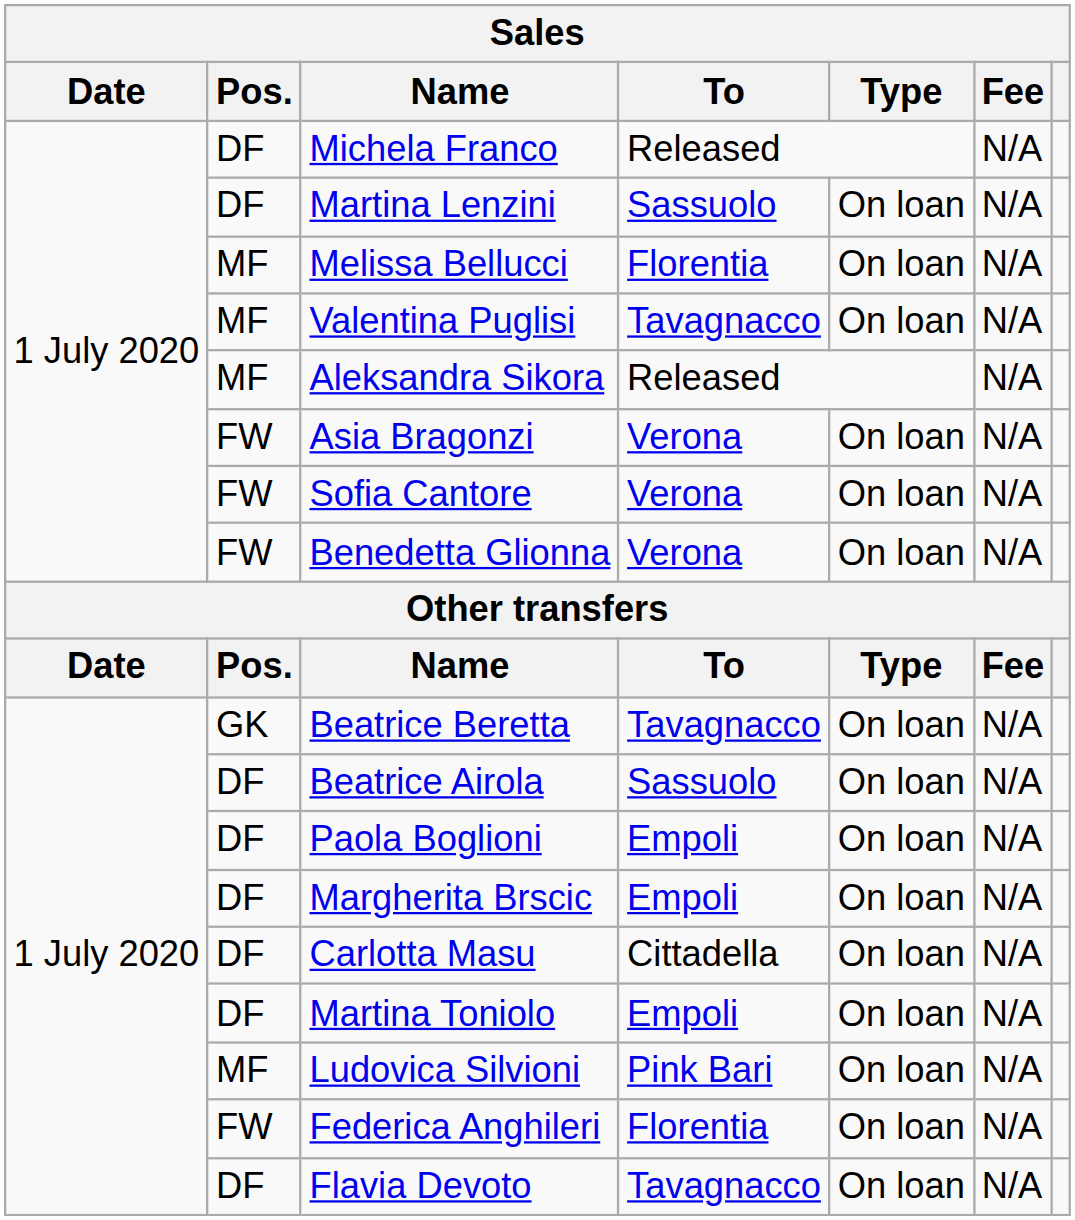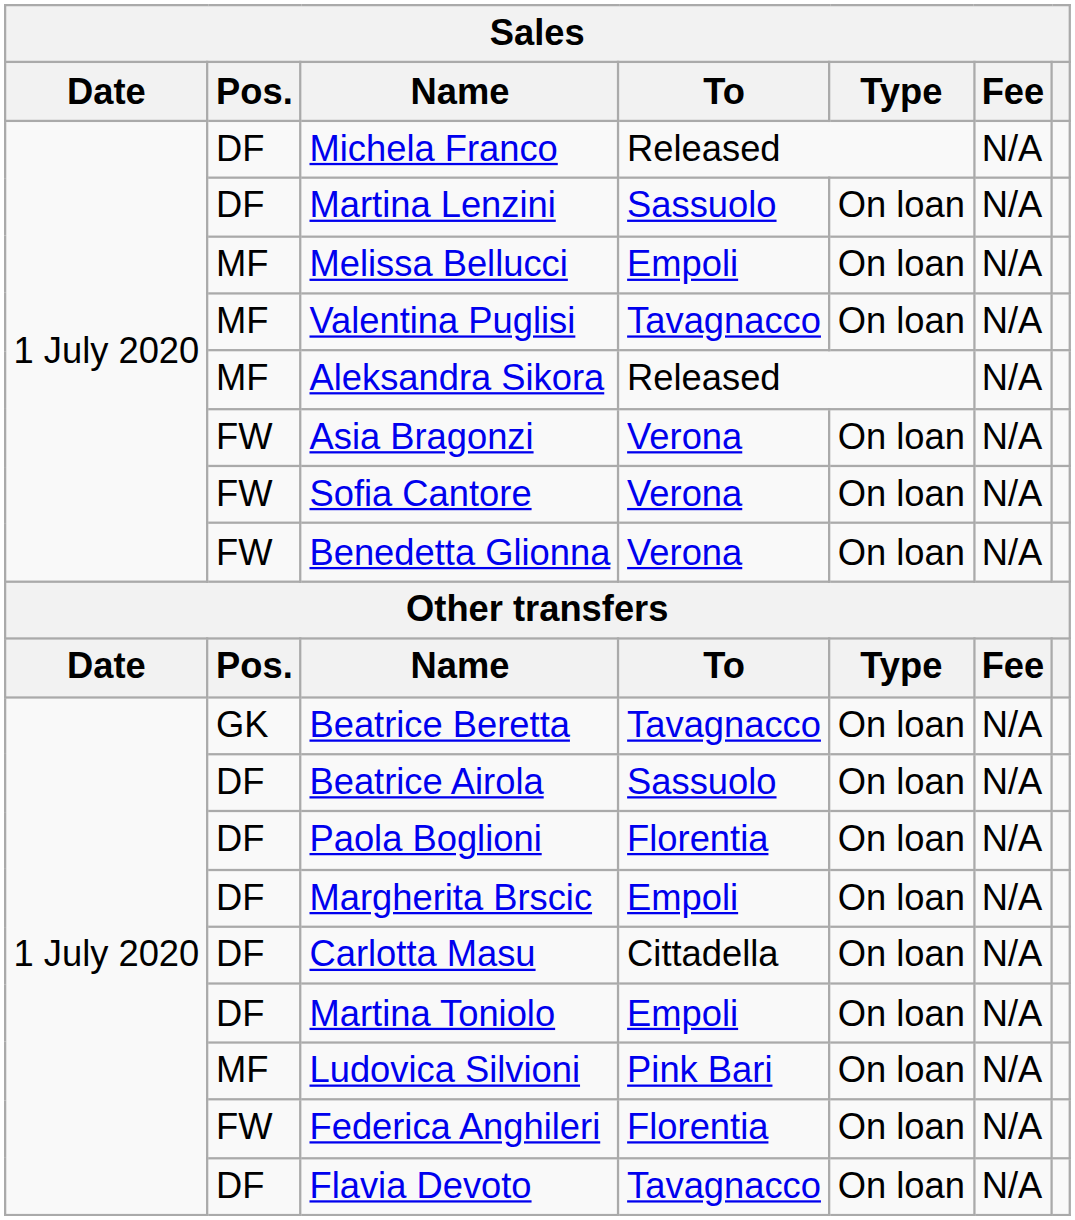 <table class="wikitable">
 <tr>
 <th colspan="7">Sales</th>
 </tr>
 <tr>
 <th>Date</th>
 <th>Pos.</th>
 <th>Name</th>
 <th>To</th>
 <th>Type</th>
 <th>Fee</th>
 <th></th>
 </tr>
 <tr>
 <td rowspan="8">1 July 2020</td>
 <td>DF</td>
 <td> <a href='#'>Michela Franco</a></td>
 <td colspan="2">Released</td>
 <td>N/A</td>
 <td align=center></td>
 </tr>
 <tr>
 <td>DF</td>
 <td> <a href='#'>Martina Lenzini</a></td>
 <td><a href='#'>Sassuolo</a></td>
 <td>On loan</td>
 <td>N/A</td>
 <td align=center></td>
 </tr>
 <tr>
 <td>MF</td>
 <td> <a href='#'>Melissa Bellucci</a></td>
-<td><a href='#'>Florentia</a></td>
+<td><a href='#'>Empoli</a></td>
 <td>On loan</td>
 <td>N/A</td>
 <td align=center></td>
 </tr>
 <tr>
 <td>MF</td>
 <td> <a href='#'>Valentina Puglisi</a></td>
 <td><a href='#'>Tavagnacco</a></td>
 <td>On loan</td>
 <td>N/A</td>
 <td align=center></td>
 </tr>
 <tr>
 <td>MF</td>
 <td> <a href='#'>Aleksandra Sikora</a></td>
 <td colspan="2">Released</td>
 <td>N/A</td>
 <td align=center></td>
 </tr>
 <tr>
 <td>FW</td>
 <td> <a href='#'>Asia Bragonzi</a></td>
 <td><a href='#'>Verona</a></td>
 <td>On loan</td>
 <td>N/A</td>
 <td align=center></td>
 </tr>
 <tr>
 <td>FW</td>
 <td> <a href='#'>Sofia Cantore</a></td>
 <td><a href='#'>Verona</a></td>
 <td>On loan</td>
 <td>N/A</td>
 <td align=center></td>
 </tr>
 <tr>
 <td>FW</td>
 <td> <a href='#'>Benedetta Glionna</a></td>
 <td><a href='#'>Verona</a></td>
 <td>On loan</td>
 <td>N/A</td>
 <td align=center></td>
 </tr>
 <tr>
 <th colspan="7">Other transfers</th>
 </tr>
 <tr>
 <th>Date</th>
 <th>Pos.</th>
 <th>Name</th>
 <th>To</th>
 <th>Type</th>
 <th>Fee</th>
 <th></th>
 </tr>
 <tr>
 <td rowspan="9">1 July 2020</td>
 <td>GK</td>
 <td> <a href='#'>Beatrice Beretta</a></td>
 <td><a href='#'>Tavagnacco</a></td>
 <td>On loan</td>
 <td>N/A</td>
 <td align=center></td>
 </tr>
 <tr>
 <td>DF</td>
 <td> <a href='#'>Beatrice Airola</a></td>
 <td><a href='#'>Sassuolo</a></td>
 <td>On loan</td>
 <td>N/A</td>
 <td align=center></td>
 </tr>
 <tr>
 <td>DF</td>
 <td> <a href='#'>Paola Boglioni</a></td>
-<td><a href='#'>Empoli</a></td>
+<td><a href='#'>Florentia</a></td>
 <td>On loan</td>
 <td>N/A</td>
 <td align=center></td>
 </tr>
 <tr>
 <td>DF</td>
 <td> <a href='#'>Margherita Brscic</a></td>
 <td><a href='#'>Empoli</a></td>
 <td>On loan</td>
 <td>N/A</td>
 <td align=center></td>
 </tr>
 <tr>
 <td>DF</td>
 <td> <a href='#'>Carlotta Masu</a></td>
 <td>Cittadella</td>
 <td>On loan</td>
 <td>N/A</td>
 <td align=center></td>
 </tr>
 <tr>
 <td>DF</td>
 <td> <a href='#'>Martina Toniolo</a></td>
 <td><a href='#'>Empoli</a></td>
 <td>On loan</td>
 <td>N/A</td>
 <td align=center></td>
 </tr>
 <tr>
 <td>MF</td>
 <td> <a href='#'>Ludovica Silvioni</a></td>
 <td><a href='#'>Pink Bari</a></td>
 <td>On loan</td>
 <td>N/A</td>
 <td align=center></td>
 </tr>
 <tr>
 <td>FW</td>
 <td> <a href='#'>Federica Anghileri</a></td>
 <td><a href='#'>Florentia</a></td>
 <td>On loan</td>
 <td>N/A</td>
 <td align=center></td>
 </tr>
 <tr>
 <td>DF</td>
 <td> <a href='#'>Flavia Devoto</a></td>
 <td><a href='#'>Tavagnacco</a></td>
 <td>On loan</td>
 <td>N/A</td>
 <td align=center></td>
 </tr>
 </table>
